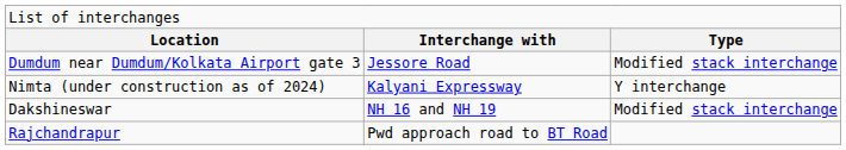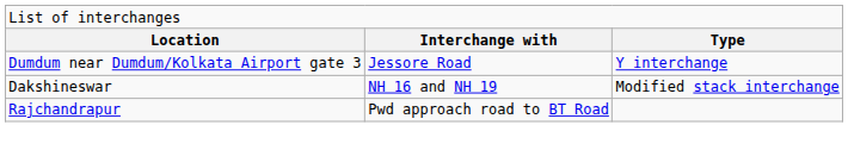 <table class="wikitable sortable">
 <tr>
 <td colspan="3">List of interchanges</td>
 </tr>
 <tr>
 <th>Location</th>
 <th>Interchange with</th>
 <th>Type</th>
 </tr>
 <tr>
 <td><a href='#'>Dumdum</a> near <a href='#'>Dumdum/Kolkata Airport</a> gate 3</td>
 <td><a href='#'>Jessore Road</a></td>
-<td>Modified <a href='#'>stack interchange</a></td>
-</tr>
-<tr>
-<td>Nimta (under construction as of 2024)</td>
-<td><a href='#'>Kalyani Expressway</a></td>
-<td>Y interchange</td>
+<td><a href='#'>Y interchange</a></td>
 </tr>
 <tr>
 <td>Dakshineswar</td>
 <td><a href='#'>NH 16</a> and <a href='#'>NH 19</a></td>
 <td>Modified <a href='#'>stack interchange</a></td>
 </tr>
 <tr>
 <td><a href='#'>Rajchandrapur</a></td>
 <td>Pwd approach road to <a href='#'>BT Road</a></td>
 <td></td>
 </tr>
 </table>
